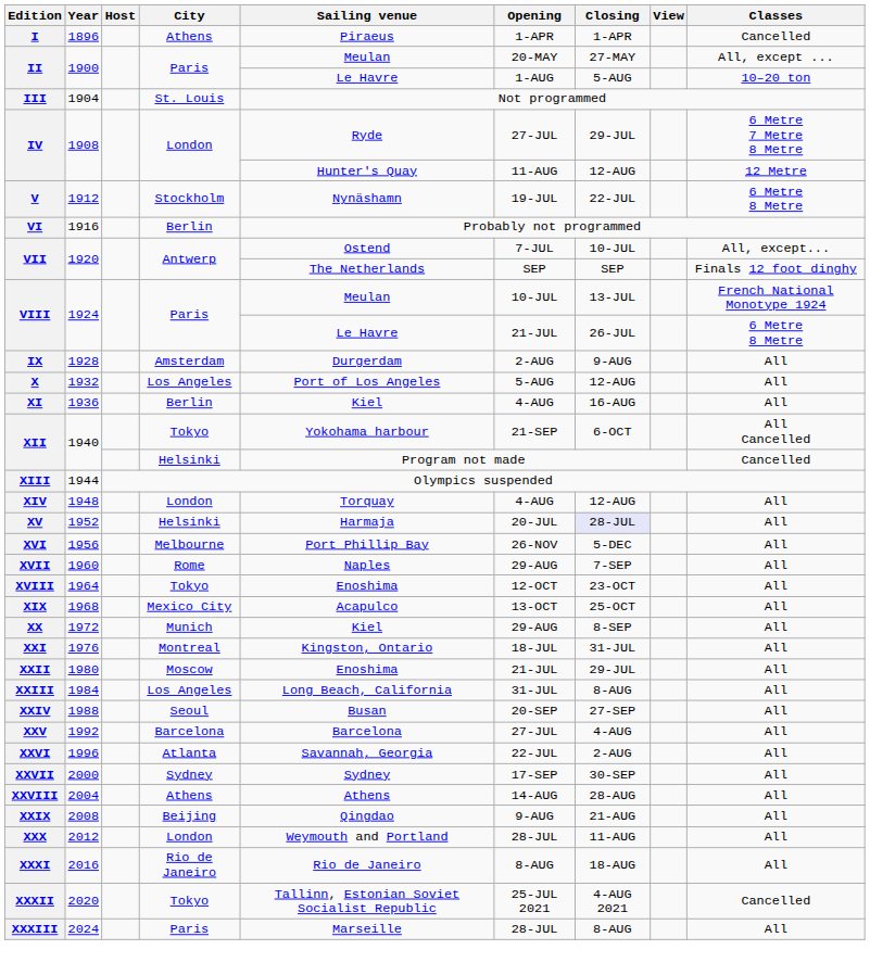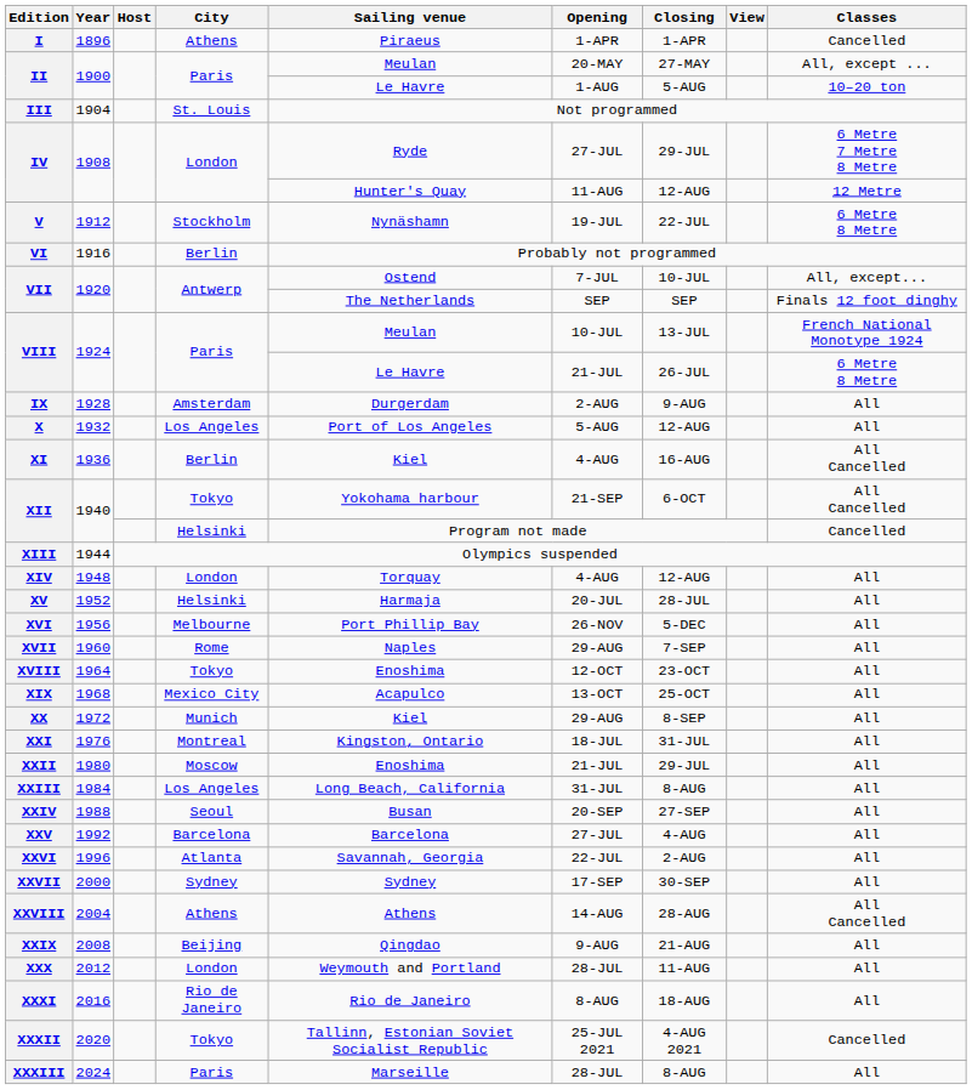 <table class="wikitable sticky-header" style="text-align:center">
 <tr>
 <th scope="col">Edition</th>
 <th scope="col">Year</th>
 <th scope="col">Host</th>
 <th scope="col">City</th>
 <th scope="col">Sailing venue</th>
 <th scope="col">Opening</th>
 <th scope="col">Closing</th>
 <th scope="col">View</th>
 <th scope="col">Classes</th>
 </tr>
 <tr>
 <th scope"row"><a href='#'>I</a></th>
 <td><a href='#'>1896</a></td>
 <td></td>
 <td><a href='#'>Athens</a></td>
 <td><a href='#'>Piraeus</a></td>
 <td>1-APR</td>
 <td>1-APR</td>
 <td></td>
 <td>Cancelled</td>
 </tr>
 <tr>
 <th scope"rowgroup" rowspan="2"><a href='#'>II</a></th>
 <td rowspan="2"><a href='#'>1900</a></td>
 <td rowspan="2"></td>
 <td rowspan="2"><a href='#'>Paris</a></td>
 <td><a href='#'>Meulan</a></td>
 <td>20-MAY</td>
 <td>27-MAY</td>
 <td></td>
 <td>All, except ...</td>
 </tr>
 <tr>
 <td><a href='#'>Le Havre</a></td>
 <td>1-AUG</td>
 <td>5-AUG</td>
 <td></td>
 <td><a href='#'>10–20 ton</a></td>
 </tr>
 <tr>
 <th scope"row"><a href='#'>III</a></th>
 <td>1904</td>
 <td></td>
 <td><a href='#'>St. Louis</a></td>
 <td colspan="5">Not programmed</td>
 </tr>
 <tr>
 <th scope"rowgroup" rowspan="2"><a href='#'>IV</a></th>
 <td rowspan="2"><a href='#'>1908</a></td>
 <td rowspan="2"></td>
 <td rowspan="2"><a href='#'>London</a></td>
 <td><a href='#'>Ryde</a></td>
 <td>27-JUL</td>
 <td>29-JUL</td>
 <td></td>
 <td><a href='#'>6 Metre</a><br><a href='#'>7 Metre</a><br><a href='#'>8 Metre</a></td>
 </tr>
 <tr>
 <td><a href='#'>Hunter's Quay</a></td>
 <td>11-AUG</td>
 <td>12-AUG</td>
 <td></td>
 <td><a href='#'>12 Metre</a></td>
 </tr>
 <tr>
 <th scope"row"><a href='#'>V</a></th>
 <td><a href='#'>1912</a></td>
 <td></td>
 <td><a href='#'>Stockholm</a></td>
 <td><a href='#'>Nynäshamn</a></td>
 <td>19-JUL</td>
 <td>22-JUL</td>
 <td></td>
 <td><a href='#'>6 Metre</a><br><a href='#'>8 Metre</a></td>
 </tr>
 <tr>
 <th scope"row"><a href='#'>VI</a></th>
 <td>1916</td>
 <td></td>
 <td><a href='#'>Berlin</a></td>
 <td colspan="5">Probably not programmed</td>
 </tr>
 <tr>
 <th scope"rowgroup" rowspan="2"><a href='#'>VII</a></th>
 <td rowspan="2"><a href='#'>1920</a></td>
 <td rowspan="2"></td>
 <td rowspan="2"><a href='#'>Antwerp</a></td>
 <td><a href='#'>Ostend</a></td>
 <td>7-JUL</td>
 <td>10-JUL</td>
 <td></td>
 <td>All, except...</td>
 </tr>
 <tr>
 <td><a href='#'>The Netherlands</a></td>
 <td>SEP</td>
 <td>SEP</td>
 <td></td>
 <td>Finals <a href='#'>12&nbsp;foot dinghy</a></td>
 </tr>
 <tr>
 <th scope"rowgroup" rowspan="2"><a href='#'>VIII</a></th>
 <td rowspan="2"><a href='#'>1924</a></td>
 <td rowspan="2"></td>
 <td rowspan="2"><a href='#'>Paris</a></td>
 <td><a href='#'>Meulan</a></td>
 <td>10-JUL</td>
 <td>13-JUL</td>
 <td></td>
 <td><a href='#'>French National Monotype 1924</a></td>
 </tr>
 <tr>
 <td><a href='#'>Le Havre</a></td>
 <td>21-JUL</td>
 <td>26-JUL</td>
 <td></td>
 <td><a href='#'>6 Metre</a><br><a href='#'>8 Metre</a></td>
 </tr>
 <tr>
 <th scope"row"><a href='#'>IX</a></th>
 <td><a href='#'>1928</a></td>
 <td></td>
 <td><a href='#'>Amsterdam</a></td>
 <td><a href='#'>Durgerdam</a></td>
 <td>2-AUG</td>
 <td>9-AUG</td>
 <td></td>
 <td>All</td>
 </tr>
 <tr>
 <th scope"row"><a href='#'>X</a></th>
 <td><a href='#'>1932</a></td>
 <td></td>
 <td><a href='#'>Los Angeles</a></td>
 <td><a href='#'>Port of Los Angeles</a></td>
 <td>5-AUG</td>
 <td>12-AUG</td>
 <td></td>
 <td>All</td>
 </tr>
 <tr>
 <th scope"row"><a href='#'>XI</a></th>
 <td><a href='#'>1936</a></td>
 <td></td>
 <td><a href='#'>Berlin</a></td>
 <td><a href='#'>Kiel</a></td>
 <td>4-AUG</td>
 <td>16-AUG</td>
 <td></td>
-<td>All</td>
+<td>All<br>Cancelled</td>
 </tr>
 <tr>
 <th scope"rowgroup" rowspan="2"><a href='#'>XII</a></th>
 <td rowspan="2">1940</td>
 <td></td>
 <td><a href='#'>Tokyo</a></td>
 <td><a href='#'>Yokohama harbour</a></td>
 <td>21-SEP</td>
 <td>6-OCT</td>
 <td></td>
 <td>All<br>Cancelled</td>
 </tr>
 <tr>
 <td></td>
 <td><a href='#'>Helsinki</a></td>
 <td colspan="4">Program not made</td>
 <td>Cancelled</td>
 </tr>
 <tr>
 <th scope"row"><a href='#'>XIII</a></th>
 <td>1944</td>
 <td colspan="7">Olympics suspended</td>
 </tr>
 <tr>
 <th scope"row"><a href='#'>XIV</a></th>
 <td><a href='#'>1948</a></td>
 <td></td>
 <td><a href='#'>London</a></td>
 <td><a href='#'>Torquay</a></td>
 <td>4-AUG</td>
 <td>12-AUG</td>
 <td></td>
 <td>All</td>
 </tr>
 <tr>
 <th scope"row"><a href='#'>XV</a></th>
 <td><a href='#'>1952</a></td>
 <td></td>
 <td><a href='#'>Helsinki</a></td>
 <td><a href='#'>Harmaja</a></td>
 <td>20-JUL</td>
-<td style="background: lavender;">28-JUL</td>
+<td>28-JUL</td>
 <td></td>
 <td>All</td>
 </tr>
 <tr>
 <th scope"row"><a href='#'>XVI</a></th>
 <td><a href='#'>1956</a></td>
 <td></td>
 <td><a href='#'>Melbourne</a></td>
 <td><a href='#'>Port Phillip Bay</a></td>
 <td>26-NOV</td>
 <td>5-DEC</td>
 <td></td>
 <td>All</td>
 </tr>
 <tr>
 <th scope"row"><a href='#'>XVII</a></th>
 <td><a href='#'>1960</a></td>
 <td></td>
 <td><a href='#'>Rome</a></td>
 <td><a href='#'>Naples</a></td>
 <td>29-AUG</td>
 <td>7-SEP</td>
 <td></td>
 <td>All</td>
 </tr>
 <tr>
 <th scope"row"><a href='#'>XVIII</a></th>
 <td><a href='#'>1964</a></td>
 <td></td>
 <td><a href='#'>Tokyo</a></td>
 <td><a href='#'>Enoshima</a></td>
 <td>12-OCT</td>
 <td>23-OCT</td>
 <td></td>
 <td>All</td>
 </tr>
 <tr>
 <th scope"row"><a href='#'>XIX</a></th>
 <td><a href='#'>1968</a></td>
 <td></td>
 <td><a href='#'>Mexico City</a></td>
 <td><a href='#'>Acapulco</a></td>
 <td>13-OCT</td>
 <td>25-OCT</td>
 <td></td>
 <td>All</td>
 </tr>
 <tr>
 <th scope"row"><a href='#'>XX</a></th>
 <td><a href='#'>1972</a></td>
 <td></td>
 <td><a href='#'>Munich</a></td>
 <td><a href='#'>Kiel</a></td>
 <td>29-AUG</td>
 <td>8-SEP</td>
 <td></td>
 <td>All</td>
 </tr>
 <tr>
 <th scope"row"><a href='#'>XXI</a></th>
 <td><a href='#'>1976</a></td>
 <td></td>
 <td><a href='#'>Montreal</a></td>
 <td><a href='#'>Kingston, Ontario</a></td>
 <td>18-JUL</td>
 <td>31-JUL</td>
 <td></td>
 <td>All</td>
 </tr>
 <tr>
 <th scope"row"><a href='#'>XXII</a></th>
 <td><a href='#'>1980</a></td>
 <td></td>
 <td><a href='#'>Moscow</a></td>
 <td><a href='#'>Enoshima</a></td>
 <td>21-JUL</td>
 <td>29-JUL</td>
 <td></td>
 <td>All</td>
 </tr>
 <tr>
 <th scope"row"><a href='#'>XXIII</a></th>
 <td><a href='#'>1984</a></td>
 <td></td>
 <td><a href='#'>Los Angeles</a></td>
 <td><a href='#'>Long Beach, California</a></td>
 <td>31-JUL</td>
 <td>8-AUG</td>
 <td></td>
 <td>All</td>
 </tr>
 <tr>
 <th scope"row"><a href='#'>XXIV</a></th>
 <td><a href='#'>1988</a></td>
 <td></td>
 <td><a href='#'>Seoul</a></td>
 <td><a href='#'>Busan</a></td>
 <td>20-SEP</td>
 <td>27-SEP</td>
 <td></td>
 <td>All</td>
 </tr>
 <tr>
 <th scope"row"><a href='#'>XXV</a></th>
 <td><a href='#'>1992</a></td>
 <td></td>
 <td><a href='#'>Barcelona</a></td>
 <td><a href='#'>Barcelona</a></td>
 <td>27-JUL</td>
 <td>4-AUG</td>
 <td></td>
 <td>All</td>
 </tr>
 <tr>
 <th scope"row"><a href='#'>XXVI</a></th>
 <td><a href='#'>1996</a></td>
 <td></td>
 <td><a href='#'>Atlanta</a></td>
 <td><a href='#'>Savannah, Georgia</a></td>
 <td>22-JUL</td>
 <td>2-AUG</td>
 <td></td>
 <td>All</td>
 </tr>
 <tr>
 <th scope"row"><a href='#'>XXVII</a></th>
 <td><a href='#'>2000</a></td>
 <td></td>
 <td><a href='#'>Sydney</a></td>
 <td><a href='#'>Sydney</a></td>
 <td>17-SEP</td>
 <td>30-SEP</td>
 <td></td>
 <td>All</td>
 </tr>
 <tr>
 <th scope"row"><a href='#'>XXVIII</a></th>
 <td><a href='#'>2004</a></td>
 <td></td>
 <td><a href='#'>Athens</a></td>
 <td><a href='#'>Athens</a></td>
 <td>14-AUG</td>
 <td>28-AUG</td>
 <td></td>
-<td>All</td>
+<td>All<br>Cancelled</td>
 </tr>
 <tr>
 <th scope"row"><a href='#'>XXIX</a></th>
 <td><a href='#'>2008</a></td>
 <td></td>
 <td><a href='#'>Beijing</a></td>
 <td><a href='#'>Qingdao</a></td>
 <td>9-AUG</td>
 <td>21-AUG</td>
 <td></td>
 <td>All</td>
 </tr>
 <tr>
 <th scope"row"><a href='#'>XXX</a></th>
 <td><a href='#'>2012</a></td>
 <td></td>
 <td><a href='#'>London</a></td>
 <td><a href='#'>Weymouth</a> and <a href='#'>Portland</a></td>
 <td>28-JUL</td>
 <td>11-AUG</td>
 <td></td>
 <td>All</td>
 </tr>
 <tr>
 <th scope"row"><a href='#'>XXXI</a></th>
 <td><a href='#'>2016</a></td>
 <td></td>
 <td><a href='#'>Rio de Janeiro</a></td>
 <td><a href='#'>Rio de Janeiro</a></td>
 <td>8-AUG</td>
 <td>18-AUG</td>
 <td></td>
 <td>All</td>
 </tr>
 <tr>
 <th scope"row"><a href='#'>XXXII</a></th>
 <td><a href='#'>2020</a></td>
 <td></td>
 <td><a href='#'>Tokyo</a></td>
 <td><a href='#'>Tallinn</a>, <a href='#'>Estonian Soviet Socialist Republic</a></td>
 <td>25-JUL 2021</td>
 <td>4-AUG 2021</td>
 <td></td>
 <td>Cancelled</td>
 </tr>
 <tr>
 <th scope"row"><a href='#'>XXXIII</a></th>
 <td><a href='#'>2024</a></td>
 <td></td>
 <td><a href='#'>Paris</a></td>
 <td><a href='#'>Marseille</a></td>
 <td>28-JUL</td>
 <td>8-AUG</td>
 <td></td>
 <td>All</td>
 </tr>
 </table>
